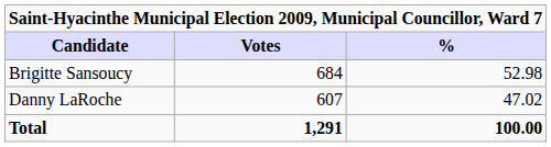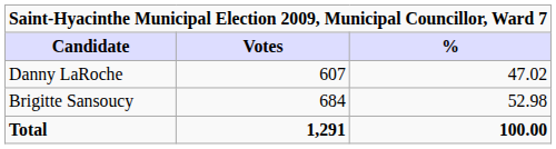 <table class="wikitable sortable">
 <tr>
 <td colspan="3" style="text-align:center;"><strong>Saint-Hyacinthe Municipal Election 2009, Municipal Councillor, Ward 7</strong></td>
 </tr>
 <tr>
 <th style="background:#ddf; width:150px;">Candidate</th>
 <th style="background:#ddf;">Votes</th>
 <th style="background:#ddf;">%</th>
 </tr>
 <tr>
+<td>Danny LaRoche</td>
+<td align=right>607</td>
+<td align=right>47.02</td>
+</tr>
+<tr>
 <td>Brigitte Sansoucy</td>
 <td align=right>684</td>
 <td align=right>52.98</td>
-</tr>
-<tr>
-<td>Danny LaRoche</td>
-<td align=right>607</td>
-<td align=right>47.02</td>
 </tr>
 <tr>
 <td><strong>Total</strong></td>
 <td align=right><strong>1,291</strong></td>
 <td align=right><strong>100.00</strong></td>
 </tr>
 </table>
